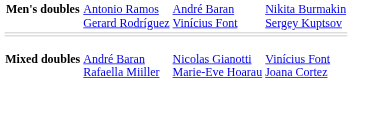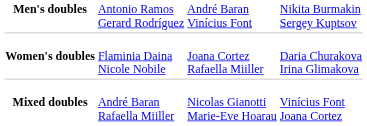 <table>
 <tr>
 <th scope="row">Men's doubles</th>
 <td><br><a href='#'>Antonio Ramos</a><br><a href='#'>Gerard Rodríguez</a></td>
 <td><br><a href='#'>André Baran</a><br><a href='#'>Vinícius Font</a></td>
 <td><br><a href='#'>Nikita Burmakin</a><br><a href='#'>Sergey Kuptsov</a></td>
 </tr>
 <tr bgcolor=#DDDDDD>
 <td colspan=4></td>
+</tr>
+<tr>
+<th scope="row">Women's doubles</th>
+<td><br><a href='#'>Flaminia Daina</a><br><a href='#'>Nicole Nobile</a></td>
+<td><br><a href='#'>Joana Cortez</a><br><a href='#'>Rafaella Miiller</a></td>
+<td><br><a href='#'>Daria Churakova</a><br><a href='#'>Irina Glimakova</a></td>
 </tr>
 <tr bgcolor=#DDDDDD>
 <td colspan=4></td>
 </tr>
 <tr>
 <th scope="row">Mixed doubles</th>
 <td><br><a href='#'>André Baran</a><br><a href='#'>Rafaella Miiller</a></td>
 <td><br><a href='#'>Nicolas Gianotti</a><br><a href='#'>Marie-Eve Hoarau</a></td>
 <td><br><a href='#'>Vinícius Font</a><br><a href='#'>Joana Cortez</a></td>
 </tr>
 </table>
